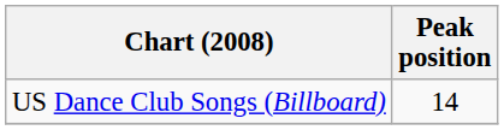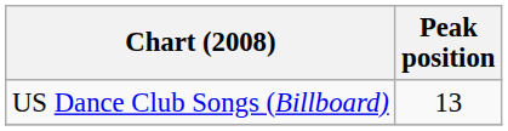 <table class="wikitable">
 <tr>
 <th>Chart (2008)</th>
 <th>Peak<br>position</th>
 </tr>
 <tr>
 <td>US <a href='#'>Dance Club Songs (<em>Billboard)</em></a></td>
-<td align="center">14</td>
+<td align="center">13</td>
 </tr>
 <tr>
 </tr>
 </table>
